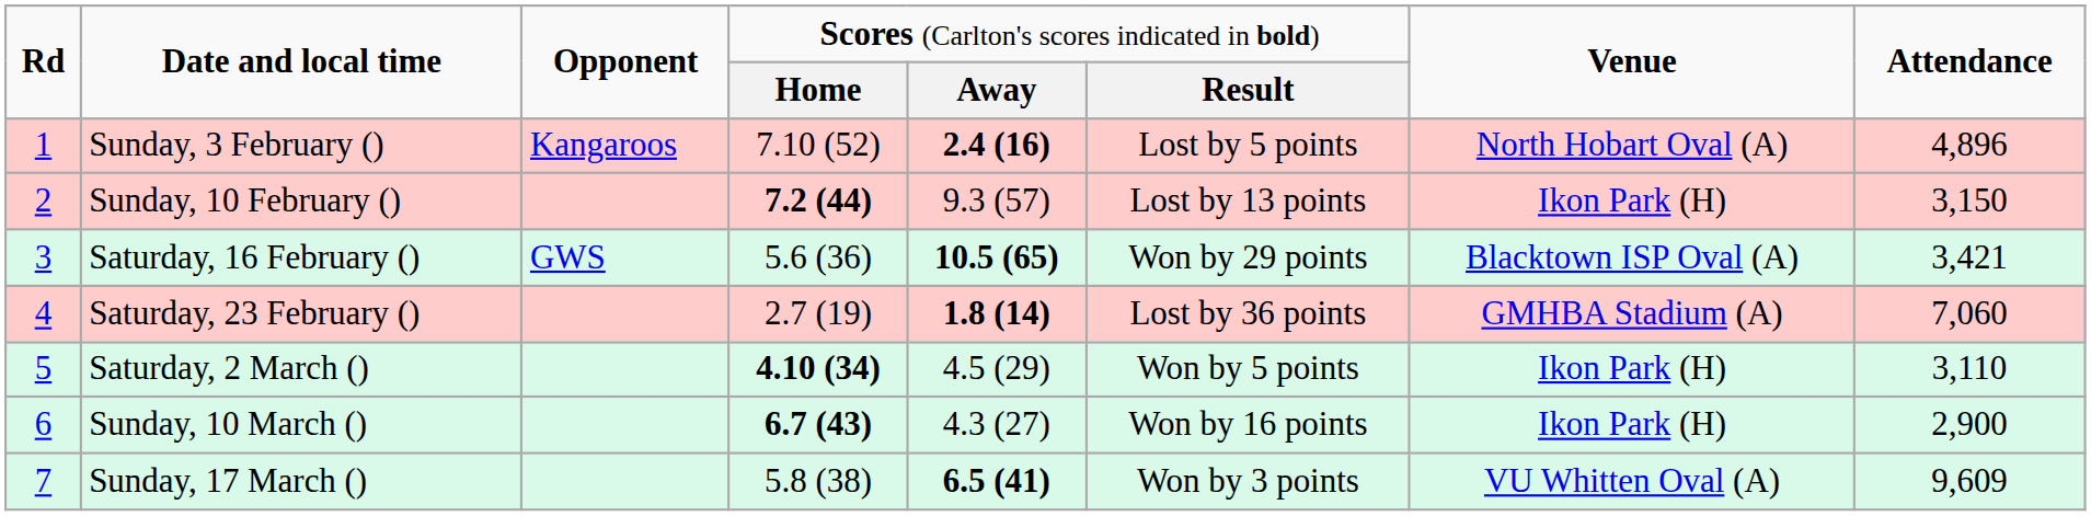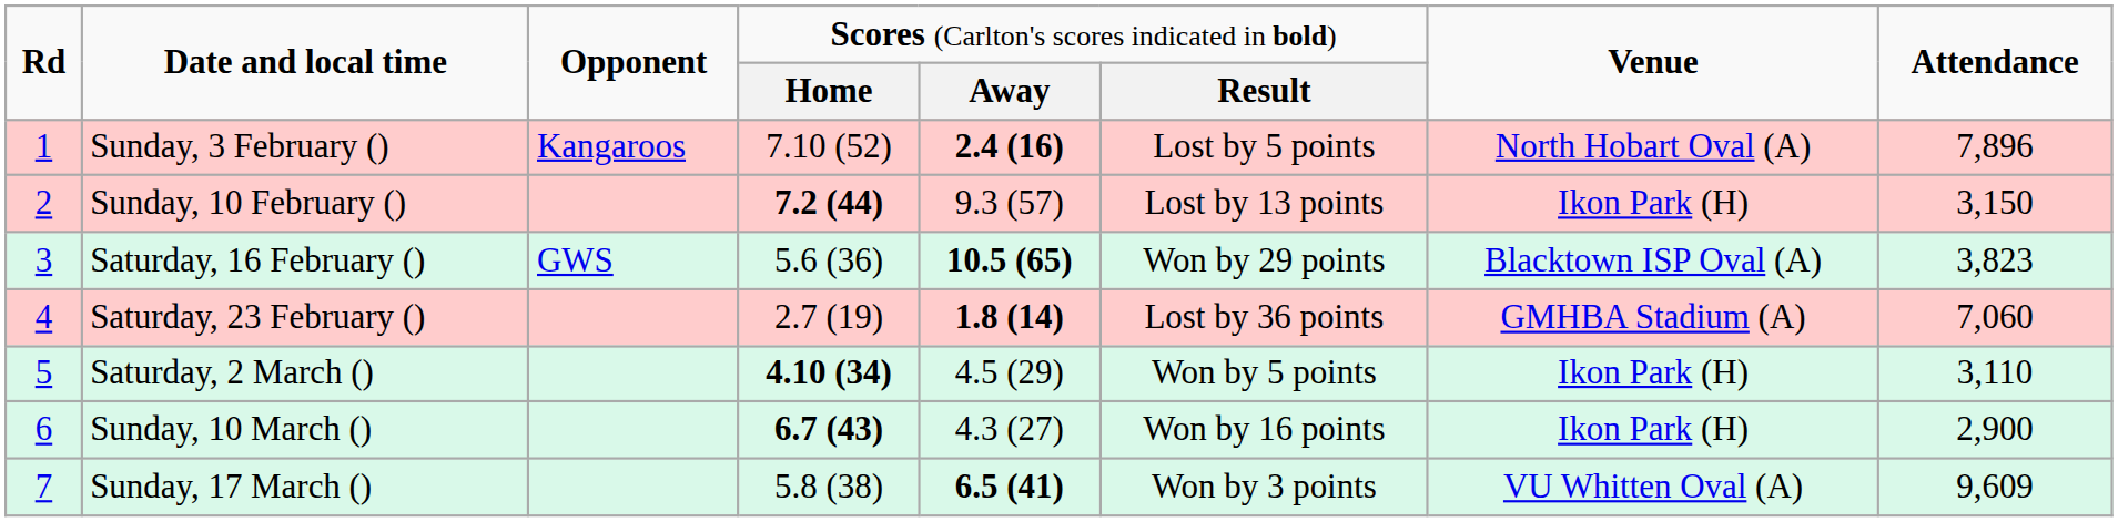 <table class="wikitable" style="font-size:90%; text-align:center; width: 100%; margin-left: auto; margin-right: auto;">
 <tr>
 <td rowspan=2><strong>Rd</strong></td>
 <td rowspan=2><strong>Date and local time</strong></td>
 <td rowspan=2><strong>Opponent</strong></td>
 <td colspan=3><strong>Scores</strong> <small>(Carlton's scores indicated in <strong>bold</strong>)</small></td>
 <td rowspan=2><strong>Venue</strong></td>
 <td rowspan=2><strong>Attendance</strong></td>
 </tr>
 <tr>
 <th>Home</th>
 <th>Away</th>
 <th>Result</th>
 </tr>
 <tr style="background:#fcc;">
 <td><a href='#'>1</a></td>
 <td align=left>Sunday, 3 February ()</td>
 <td align=left><a href='#'>Kangaroos</a></td>
 <td>7.10 (52)</td>
 <td><strong>2.4 (16)</strong></td>
 <td>Lost by 5 points</td>
 <td><a href='#'>North Hobart Oval</a> (A)</td>
-<td>4,896</td>
+<td>7,896</td>
 </tr>
 <tr style="background:#fcc;">
 <td><a href='#'>2</a></td>
 <td align=left>Sunday, 10 February ()</td>
 <td align=left></td>
 <td><strong>7.2 (44)</strong></td>
 <td>9.3 (57)</td>
 <td>Lost by 13 points</td>
 <td><a href='#'>Ikon Park</a> (H)</td>
 <td>3,150</td>
 </tr>
 <tr style="background:#d9f9e9;">
 <td><a href='#'>3</a></td>
 <td align=left>Saturday, 16 February ()</td>
 <td align=left><a href='#'>GWS</a></td>
 <td>5.6 (36)</td>
 <td><strong>10.5 (65)</strong></td>
 <td>Won by 29 points</td>
 <td><a href='#'>Blacktown ISP Oval</a> (A)</td>
-<td>3,421</td>
+<td>3,823</td>
 </tr>
 <tr style="background:#fcc;">
 <td><a href='#'>4</a></td>
 <td align=left>Saturday, 23 February ()</td>
 <td align=left></td>
 <td>2.7 (19)</td>
 <td><strong>1.8 (14)</strong></td>
 <td>Lost by 36 points</td>
 <td><a href='#'>GMHBA Stadium</a> (A)</td>
 <td>7,060</td>
 </tr>
 <tr style="background:#d9f9e9;">
 <td><a href='#'>5</a></td>
 <td align=left>Saturday, 2 March ()</td>
 <td align=left></td>
 <td><strong>4.10 (34)</strong></td>
 <td>4.5 (29)</td>
 <td>Won by 5 points</td>
 <td><a href='#'>Ikon Park</a> (H)</td>
 <td>3,110</td>
 </tr>
 <tr style="background:#d9f9e9;">
 <td><a href='#'>6</a></td>
 <td align=left>Sunday, 10 March ()</td>
 <td align=left></td>
 <td><strong>6.7 (43)</strong></td>
 <td>4.3 (27)</td>
 <td>Won by 16 points</td>
 <td><a href='#'>Ikon Park</a> (H)</td>
 <td>2,900</td>
 </tr>
 <tr style="background:#d9f9e9;">
 <td><a href='#'>7</a></td>
 <td align=left>Sunday, 17 March ()</td>
 <td align=left></td>
 <td>5.8 (38)</td>
 <td><strong>6.5 (41)</strong></td>
 <td>Won by 3 points</td>
 <td><a href='#'>VU Whitten Oval</a> (A)</td>
 <td>9,609</td>
 </tr>
 </table>
